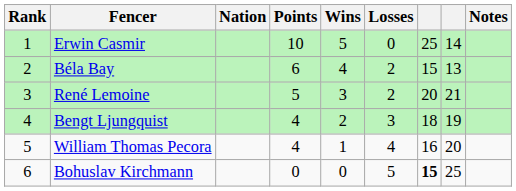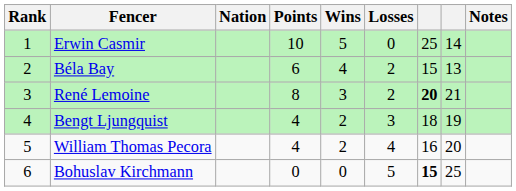 <table class="wikitable sortable" style="text-align: center;">
 <tr>
 <th>Rank</th>
 <th>Fencer</th>
 <th>Nation</th>
 <th>Points</th>
 <th>Wins</th>
 <th>Losses</th>
 <th></th>
 <th></th>
 <th>Notes</th>
 </tr>
 <tr style="background:#bbf3bb;">
 <td>1</td>
 <td align=left><a href='#'>Erwin Casmir</a></td>
 <td align=left></td>
 <td>10</td>
 <td>5</td>
 <td>0</td>
 <td>25</td>
 <td>14</td>
 <td></td>
 </tr>
 <tr style="background:#bbf3bb;">
 <td>2</td>
 <td align=left><a href='#'>Béla Bay</a></td>
 <td align=left></td>
 <td>6</td>
 <td>4</td>
 <td>2</td>
 <td>15</td>
 <td>13</td>
 <td></td>
 </tr>
 <tr style="background:#bbf3bb;">
 <td>3</td>
 <td align=left><a href='#'>René Lemoine</a></td>
 <td align=left></td>
-<td>5</td>
+<td>8</td>
 <td>3</td>
 <td>2</td>
-<td>20</td>
+<td><strong>20</strong></td>
 <td>21</td>
 <td></td>
 </tr>
 <tr style="background:#bbf3bb;">
 <td>4</td>
 <td align=left><a href='#'>Bengt Ljungquist</a></td>
 <td align=left></td>
 <td>4</td>
 <td>2</td>
 <td>3</td>
 <td>18</td>
 <td>19</td>
 <td></td>
 </tr>
 <tr>
 <td>5</td>
 <td align=left><a href='#'>William Thomas Pecora</a></td>
 <td align=left></td>
 <td>4</td>
-<td>1</td>
+<td>2</td>
 <td>4</td>
 <td>16</td>
 <td>20</td>
 <td></td>
 </tr>
 <tr>
 <td>6</td>
 <td align=left><a href='#'>Bohuslav Kirchmann</a></td>
 <td align=left></td>
 <td>0</td>
 <td>0</td>
 <td>5</td>
 <td><strong>15</strong></td>
 <td>25</td>
 <td></td>
 </tr>
 </table>
